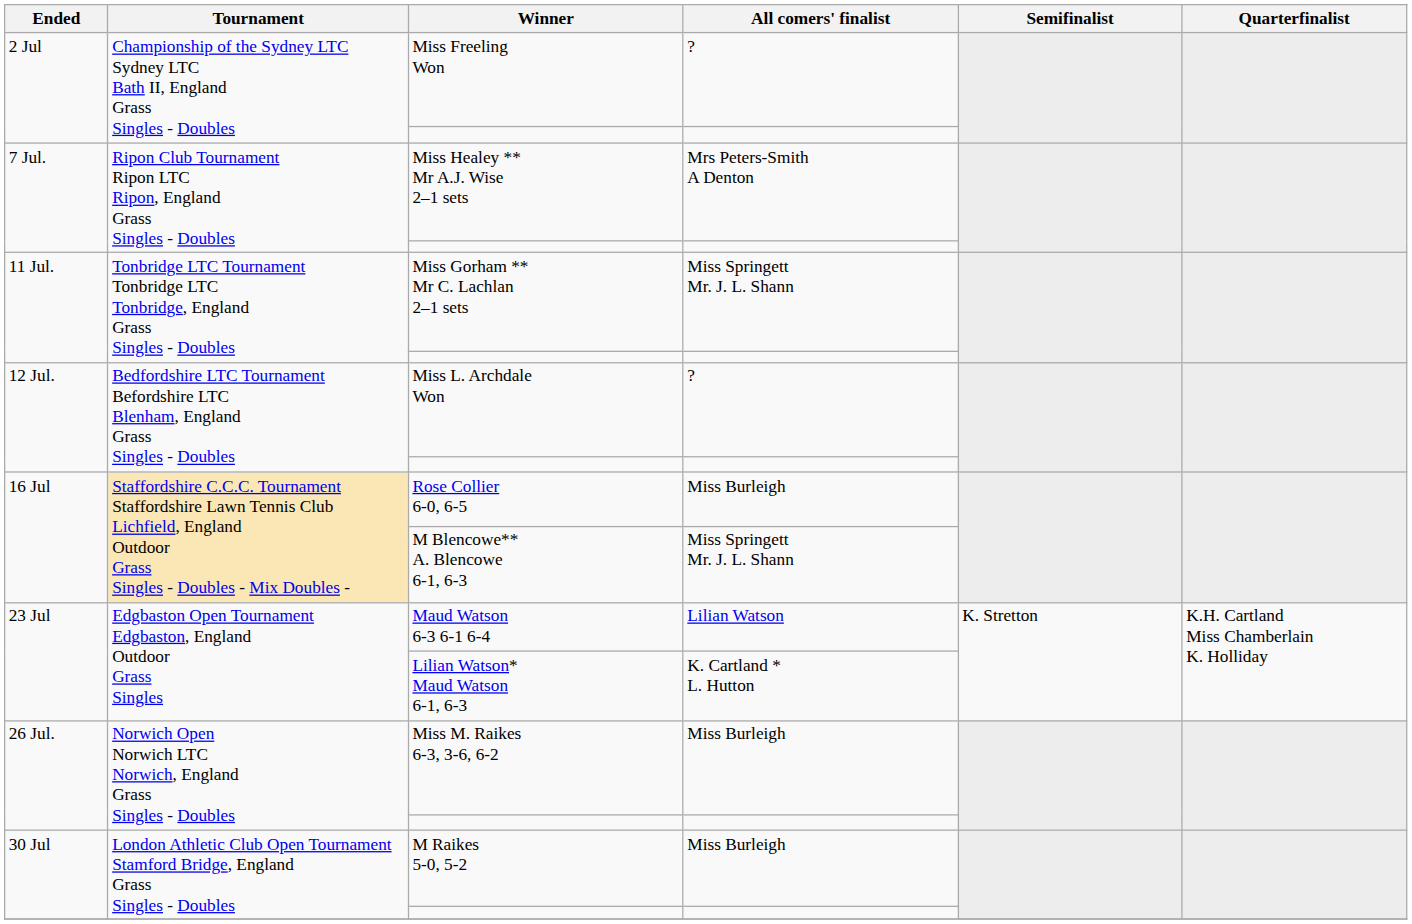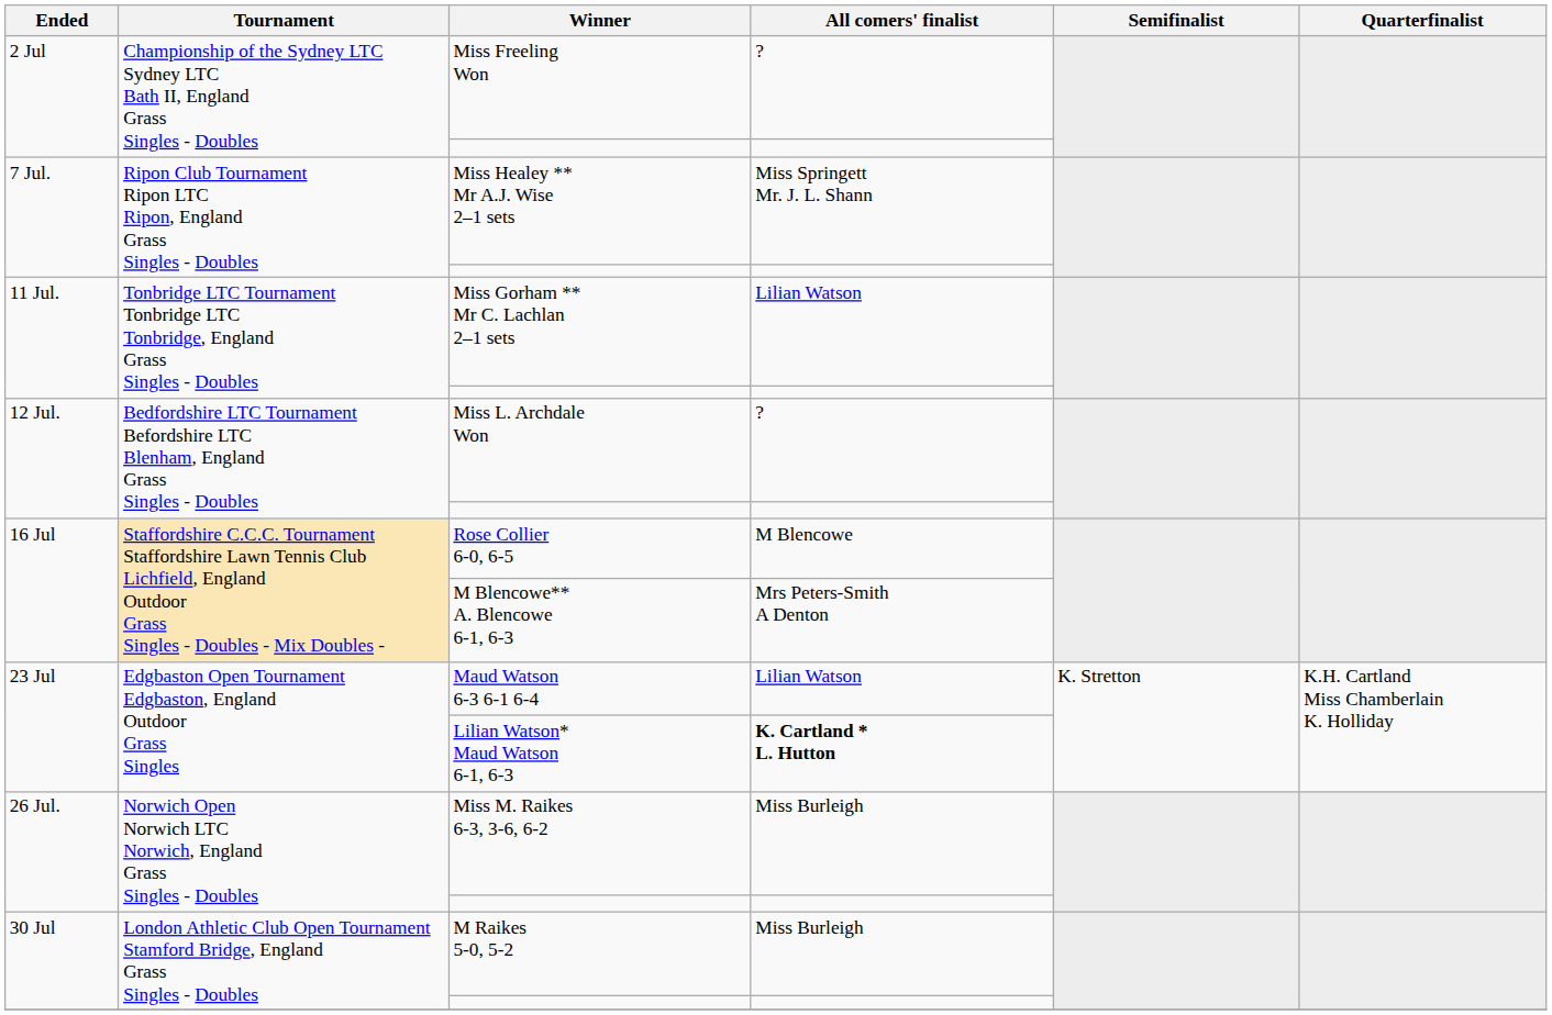 <table class="wikitable" style="font-size:85%;">
 <tr>
 <th width="75">Ended</th>
 <th width="230">Tournament</th>
 <th width="210">Winner</th>
 <th width="210">All comers' finalist</th>
 <th width="170">Semifinalist</th>
 <th width="170">Quarterfinalist</th>
 </tr>
 <tr valign=top>
 <td rowspan=2>2 Jul</td>
 <td rowspan=2><a href='#'>Championship of the Sydney LTC</a> <br>Sydney LTC<br><a href='#'>Bath</a> II, England<br>Grass<br><a href='#'>Singles</a> - <a href='#'>Doubles</a></td>
 <td> Miss Freeling<br>Won</td>
 <td>?</td>
 <td style="background:#ededed;" rowspan=2></td>
 <td style="background:#ededed;" rowspan=2></td>
 </tr>
 <tr valign=top>
 <td></td>
 <td></td>
 </tr>
 <tr valign=top>
 <td rowspan=2>7 Jul.</td>
 <td rowspan=2><a href='#'>Ripon Club Tournament</a><br>Ripon LTC<br><a href='#'>Ripon</a>, England<br>Grass<br><a href='#'>Singles</a> - <a href='#'>Doubles</a></td>
 <td> Miss Healey **<br> Mr A.J. Wise <br>2–1 sets</td>
-<td> Mrs Peters-Smith<br> A Denton</td>
+<td> Miss Springett<br> Mr. J. L. Shann</td>
 <td style="background:#ededed;" rowspan=2></td>
 <td style="background:#ededed;" rowspan=2></td>
 </tr>
 <tr valign=top>
 <td></td>
 <td></td>
 </tr>
 <tr valign=top>
 <td rowspan=2>11 Jul.</td>
 <td rowspan=2><a href='#'>Tonbridge LTC Tournament</a><br>Tonbridge LTC<br><a href='#'>Tonbridge</a>, England<br>Grass<br><a href='#'>Singles</a> - <a href='#'>Doubles</a></td>
 <td> Miss Gorham **<br> Mr C. Lachlan<br>2–1 sets</td>
-<td> Miss Springett<br> Mr. J. L. Shann</td>
+<td> <a href='#'>Lilian Watson</a> <br></td>
 <td style="background:#ededed;" rowspan=2></td>
 <td style="background:#ededed;" rowspan=2></td>
 </tr>
 <tr valign=top>
 <td></td>
 <td></td>
 </tr>
 <tr valign=top>
 <td rowspan=2>12 Jul.</td>
 <td rowspan=2><a href='#'>Bedfordshire LTC Tournament</a><br>Befordshire LTC<br><a href='#'>Blenham</a>, England<br>Grass<br><a href='#'>Singles</a> - <a href='#'>Doubles</a></td>
 <td> Miss L. Archdale<br>Won</td>
 <td>?</td>
 <td style="background:#ededed;" rowspan=2></td>
 <td style="background:#ededed;" rowspan=2></td>
 </tr>
 <tr valign=top>
 <td></td>
 <td></td>
 </tr>
 <tr valign=top>
 <td rowspan=2>16 Jul</td>
 <td style="background:#fae7b5" rowspan=2><a href='#'>Staffordshire C.C.C. Tournament</a><br>Staffordshire Lawn Tennis Club<br><a href='#'>Lichfield</a>, England<br>Outdoor<br><a href='#'>Grass</a> <br><a href='#'>Singles</a> - <a href='#'>Doubles</a> -  <a href='#'>Mix Doubles</a> -</td>
 <td> <a href='#'>Rose Collier </a><br>6-0, 6-5</td>
-<td> Miss Burleigh</td>
+<td> M Blencowe</td>
 <td style="background:#ededed;" rowspan=2></td>
 <td style="background:#ededed;" rowspan=2></td>
 </tr>
 <tr valign=top>
 <td> M Blencowe**<br> A. Blencowe<br>6-1, 6-3</td>
-<td> Miss Springett<br> Mr. J. L. Shann</td>
+<td> Mrs Peters-Smith<br> A Denton</td>
 </tr>
 <tr valign=top>
 <td rowspan=2>23 Jul</td>
 <td rowspan=2><a href='#'>Edgbaston Open Tournament</a><br><a href='#'>Edgbaston</a>, England<br>Outdoor<br><a href='#'>Grass</a><br><a href='#'>Singles</a></td>
 <td> <a href='#'>Maud Watson</a><br>6-3 6-1 6-4</td>
 <td> <a href='#'>Lilian Watson</a> <br></td>
 <td rowspan=2> K. Stretton</td>
 <td rowspan=2> K.H. Cartland<br>  Miss Chamberlain<br>  K. Holliday<br></td>
 </tr>
 <tr valign=top>
 <td> <a href='#'>Lilian Watson</a>* <br> <a href='#'>Maud Watson</a><br>6-1, 6-3</td>
-<td> K. Cartland *<br> L. Hutton</td>
+<td><strong> K. Cartland *<br> L. Hutton</strong></td>
 </tr>
 <tr valign=top>
 <td rowspan=2>26 Jul.</td>
 <td rowspan=2><a href='#'>Norwich Open</a><br>Norwich LTC<br><a href='#'>Norwich</a>, England<br>Grass<br><a href='#'>Singles</a> - <a href='#'>Doubles</a></td>
 <td> Miss M. Raikes<br>6-3, 3-6, 6-2</td>
 <td> Miss Burleigh</td>
 <td style="background:#ededed;" rowspan=2></td>
 <td style="background:#ededed;" rowspan=2></td>
 </tr>
 <tr valign=top>
 <td></td>
 <td></td>
 </tr>
 <tr valign=top>
 <td rowspan=2>30 Jul</td>
 <td rowspan=2><a href='#'>London Athletic Club Open Tournament</a> <br><a href='#'>Stamford Bridge</a>, England<br>Grass<br><a href='#'>Singles</a> - <a href='#'>Doubles</a></td>
 <td> M Raikes<br>5-0, 5-2</td>
 <td> Miss Burleigh</td>
 <td style="background:#ededed;" rowspan=2></td>
 <td style="background:#ededed;" rowspan=2></td>
 </tr>
 <tr valign=top>
 <td></td>
 <td></td>
 </tr>
 <tr valign=top>
 </tr>
 </table>
